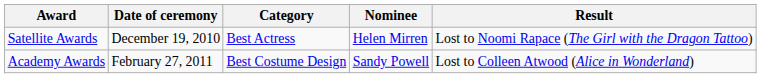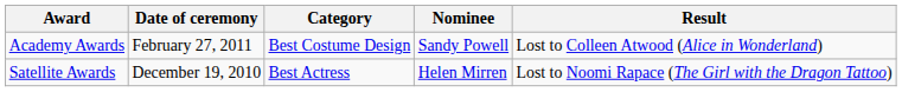 <table class="wikitable" style="font-size: 95%;">
 <tr>
 <th>Award</th>
 <th>Date of ceremony</th>
 <th>Category</th>
 <th>Nominee</th>
 <th>Result</th>
 </tr>
 <tr>
+<td><a href='#'>Academy Awards</a></td>
+<td>February 27, 2011</td>
+<td><a href='#'>Best Costume Design</a></td>
+<td><a href='#'>Sandy Powell</a></td>
+<td>Lost to <a href='#'>Colleen Atwood</a> (<a href='#'><em>Alice in Wonderland</em></a>)</td>
+</tr>
+<tr>
 <td><a href='#'>Satellite Awards</a></td>
 <td>December 19, 2010</td>
 <td><a href='#'>Best Actress</a></td>
 <td><a href='#'>Helen Mirren</a></td>
 <td>Lost to <a href='#'>Noomi Rapace</a> (<a href='#'><em>The Girl with the Dragon Tattoo</em></a>)</td>
 </tr>
-<tr>
-<td><a href='#'>Academy Awards</a></td>
-<td>February 27, 2011</td>
-<td><a href='#'>Best Costume Design</a></td>
-<td><a href='#'>Sandy Powell</a></td>
-<td>Lost to <a href='#'>Colleen Atwood</a> (<a href='#'><em>Alice in Wonderland</em></a>)</td>
-</tr>
 </table>
